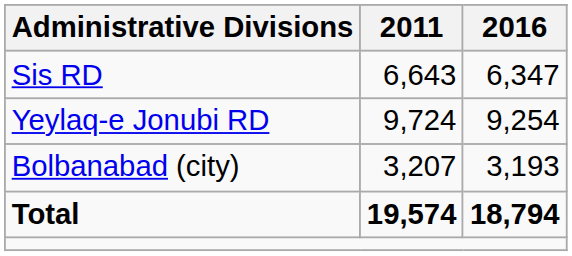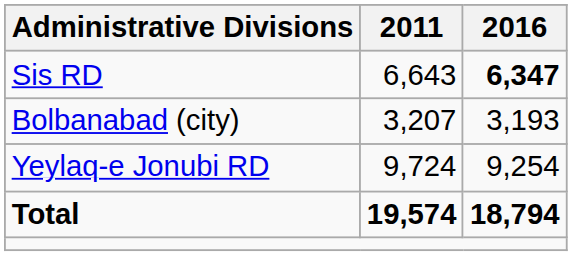 <table class="wikitable">
 <tr>
 <th>Administrative Divisions</th>
 <th>2011</th>
 <th>2016</th>
 </tr>
 <tr>
 <td><a href='#'>Sis RD</a></td>
 <td style="text-align: right;">6,643</td>
-<td style="text-align: right;">6,347</td>
+<td style="text-align: right;"><strong>6,347</strong></td>
+</tr>
+<tr>
+<td><a href='#'>Bolbanabad</a> (city)</td>
+<td style="text-align: right;">3,207</td>
+<td style="text-align: right;">3,193</td>
 </tr>
 <tr>
 <td><a href='#'>Yeylaq-e Jonubi RD</a></td>
 <td style="text-align: right;">9,724</td>
 <td style="text-align: right;">9,254</td>
-</tr>
-<tr>
-<td><a href='#'>Bolbanabad</a> (city)</td>
-<td style="text-align: right;">3,207</td>
-<td style="text-align: right;">3,193</td>
 </tr>
 <tr>
 <td><strong>Total</strong></td>
 <td style="text-align: right;"><strong>19,574</strong></td>
 <td style="text-align: right;"><strong>18,794</strong></td>
 </tr>
 <tr>
 <td colspan=3></td>
 </tr>
 </table>
